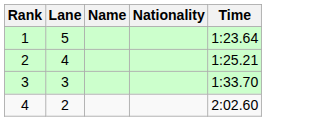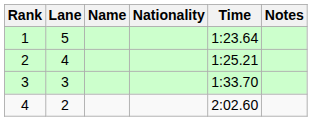 <table class="wikitable sortable" style="text-align:center">
 <tr>
 <th>Rank</th>
 <th>Lane</th>
 <th>Name</th>
 <th>Nationality</th>
 <th>Time</th>
+<th>Notes</th>
 </tr>
 <tr bgcolor=ccffcc>
 <td>1</td>
 <td>5</td>
 <td align=left></td>
 <td align=left></td>
 <td>1:23.64</td>
+<td><strong></strong></td>
 </tr>
 <tr bgcolor=ccffcc>
 <td>2</td>
 <td>4</td>
 <td align=left></td>
 <td align=left></td>
 <td>1:25.21</td>
+<td><strong></strong></td>
 </tr>
 <tr bgcolor=ccffcc>
 <td>3</td>
 <td>3</td>
 <td align=left></td>
 <td align=left></td>
 <td>1:33.70</td>
+<td><strong></strong></td>
 </tr>
 <tr>
 <td>4</td>
 <td>2</td>
 <td align=left></td>
 <td align=left></td>
 <td>2:02.60</td>
+<td></td>
 </tr>
 </table>
